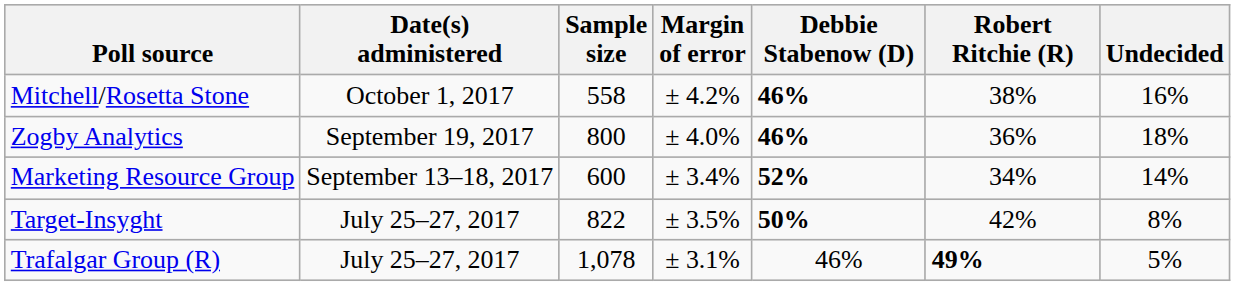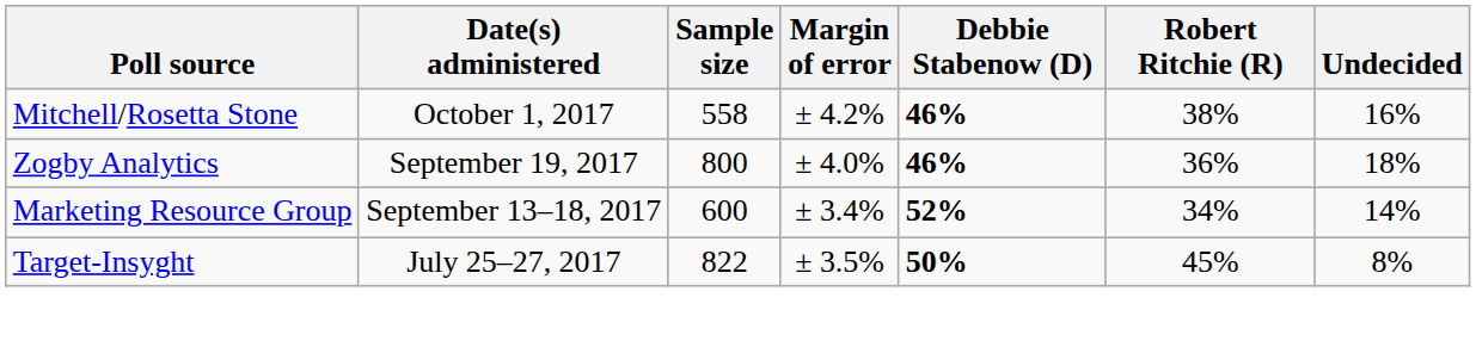 <table class="wikitable">
 <tr valign=bottom>
 <th>Poll source</th>
 <th>Date(s)<br>administered</th>
 <th>Sample<br>size</th>
 <th>Margin<br>of error</th>
 <th style="width:100px;">Debbie<br>Stabenow (D)</th>
 <th style="width:100px;">Robert<br>Ritchie (R)</th>
 <th>Undecided</th>
 </tr>
 <tr>
 <td><a href='#'>Mitchell</a>/<a href='#'>Rosetta Stone</a></td>
 <td align=center>October 1, 2017</td>
 <td align=center>558</td>
 <td align=center>± 4.2%</td>
 <td><strong>46%</strong></td>
 <td align=center>38%</td>
 <td align=center>16%</td>
 </tr>
 <tr>
 <td><a href='#'>Zogby Analytics</a></td>
 <td align=center>September 19, 2017</td>
 <td align=center>800</td>
 <td align=center>± 4.0%</td>
 <td><strong>46%</strong></td>
 <td align=center>36%</td>
 <td align=center>18%</td>
 </tr>
 <tr>
 <td><a href='#'>Marketing Resource Group</a></td>
 <td align=center>September 13–18, 2017</td>
 <td align=center>600</td>
 <td align=center>± 3.4%</td>
 <td><strong>52%</strong></td>
 <td align=center>34%</td>
 <td align=center>14%</td>
 </tr>
 <tr>
 <td><a href='#'>Target-Insyght</a></td>
 <td align=center>July 25–27, 2017</td>
 <td align=center>822</td>
 <td align=center>± 3.5%</td>
 <td><strong>50%</strong></td>
-<td align=center>42%</td>
+<td align=center>45%</td>
 <td align=center>8%</td>
 </tr>
-<tr>
-<td><a href='#'>Trafalgar Group (R)</a></td>
-<td align=center>July 25–27, 2017</td>
-<td align=center>1,078</td>
-<td align=center>± 3.1%</td>
-<td align=center>46%</td>
-<td><strong>49%</strong></td>
-<td align=center>5%</td>
-</tr>
 </table>
